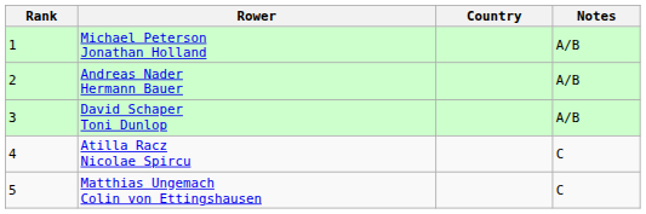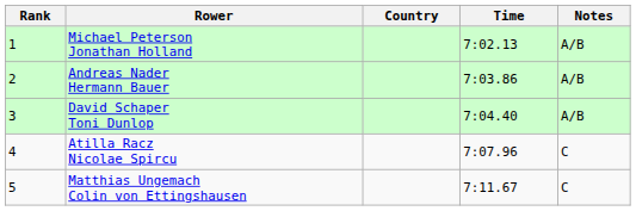 <table class="wikitable sortable" width=50%>
 <tr>
 <th>Rank</th>
 <th>Rower</th>
 <th>Country</th>
+<th>Time</th>
 <th>Notes</th>
 </tr>
 <tr bgcolor=ccffcc>
 <td>1</td>
 <td><a href='#'>Michael Peterson</a> <br> <a href='#'>Jonathan Holland</a></td>
 <td></td>
+<td>7:02.13</td>
 <td>A/B</td>
 </tr>
 <tr bgcolor=ccffcc>
 <td>2</td>
 <td><a href='#'>Andreas Nader</a> <br> <a href='#'>Hermann Bauer</a></td>
 <td></td>
+<td>7:03.86</td>
 <td>A/B</td>
 </tr>
 <tr bgcolor=ccffcc>
 <td>3</td>
 <td><a href='#'>David Schaper</a><br><a href='#'>Toni Dunlop</a></td>
 <td></td>
+<td>7:04.40</td>
 <td>A/B</td>
 </tr>
 <tr>
 <td>4</td>
 <td><a href='#'>Atilla Racz</a><br><a href='#'>Nicolae Spircu</a></td>
 <td></td>
+<td>7:07.96</td>
 <td>C</td>
 </tr>
 <tr>
 <td>5</td>
 <td><a href='#'>Matthias Ungemach</a> <br> <a href='#'>Colin von Ettingshausen</a></td>
 <td></td>
+<td>7:11.67</td>
 <td>C</td>
 </tr>
 </table>
